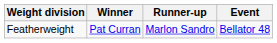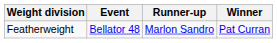 <table class="wikitable">
 <tr>
 <th>Weight division</th>
+<th>Event</th>
+<th>Runner-up</th>
 <th>Winner</th>
-<th>Runner-up</th>
-<th>Event</th>
 </tr>
 <tr>
 <td>Featherweight</td>
+<td><a href='#'>Bellator 48</a></td>
+<td><a href='#'>Marlon Sandro</a></td>
 <td><a href='#'>Pat Curran</a></td>
-<td><a href='#'>Marlon Sandro</a></td>
-<td><a href='#'>Bellator 48</a></td>
 </tr>
 </table>
